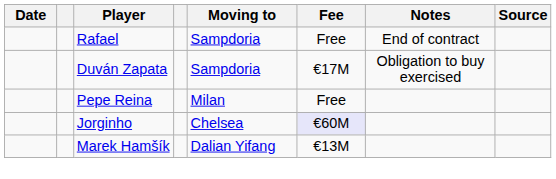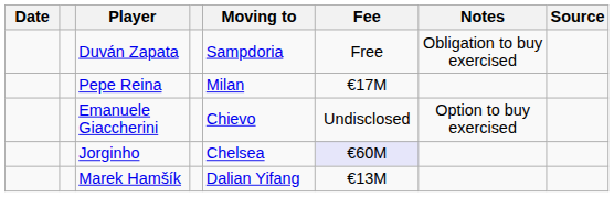 <table class="wikitable sortable">
 <tr>
 <th style="width:80px;">Date</th>
 <th style="width:30px;"></th>
 <th style="width:180px;">Player</th>
 <th style="width:20px;"></th>
 <th style="width:180px;">Moving to</th>
 <th style="width:120px;" class="unsortable">Fee</th>
 <th style="width:250px;" class="unsortable">Notes</th>
 <th style="width:20px;">Source</th>
 </tr>
 <tr>
 <td></td>
 <td align=center></td>
-<td> <a href='#'>Rafael</a></td>
+<td> <a href='#'>Duván Zapata</a></td>
 <td align=center></td>
 <td> <a href='#'>Sampdoria</a></td>
 <td align=center>Free</td>
-<td align=center>End of contract</td>
-<td></td>
-</tr>
-<tr>
-<td></td>
-<td align=center></td>
-<td> <a href='#'>Duván Zapata</a></td>
-<td align=center></td>
-<td> <a href='#'>Sampdoria</a></td>
-<td align=center>€17M</td>
 <td align=center>Obligation to buy exercised</td>
 <td></td>
 </tr>
 <tr>
 <td></td>
 <td align=center></td>
 <td> <a href='#'>Pepe Reina</a></td>
 <td align=center></td>
 <td> <a href='#'>Milan</a></td>
-<td align=center>Free</td>
+<td align=center>€17M</td>
 <td align=center></td>
+<td></td>
+</tr>
+<tr>
+<td></td>
+<td align=center></td>
+<td> <a href='#'>Emanuele Giaccherini</a></td>
+<td align=center></td>
+<td> <a href='#'>Chievo</a></td>
+<td align=center>Undisclosed</td>
+<td align=center>Option to buy exercised</td>
 <td></td>
 </tr>
 <tr>
 <td></td>
 <td align=center></td>
 <td> <a href='#'>Jorginho</a></td>
 <td align=center></td>
 <td> <a href='#'>Chelsea</a></td>
 <td align=center style="background: lavender;">€60M</td>
 <td align=center></td>
 <td></td>
 </tr>
 <tr>
 <td></td>
 <td align=center></td>
 <td> <a href='#'>Marek Hamšík</a></td>
 <td align=center></td>
 <td> <a href='#'>Dalian Yifang</a></td>
 <td align=center>€13M</td>
 <td align=center></td>
 <td></td>
 </tr>
 </table>
